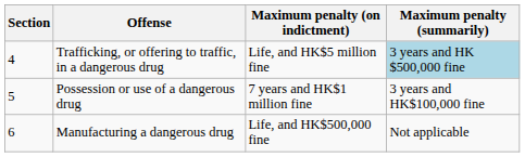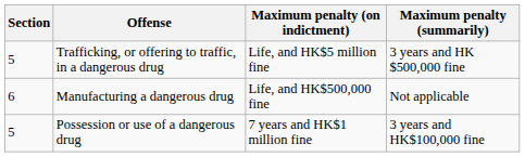 <table class="wikitable">
 <tr>
 <th>Section</th>
 <th>Offense</th>
 <th>Maximum penalty (on indictment)</th>
 <th>Maximum penalty (summarily)</th>
 </tr>
 <tr>
-<td>4</td>
+<td>5</td>
 <td>Trafficking, or offering to traffic, in a dangerous drug</td>
 <td>Life, and HK$5 million fine</td>
-<td style="background: lightblue;">3 years and HK $500,000 fine</td>
+<td>3 years and HK $500,000 fine</td>
+</tr>
+<tr>
+<td>6</td>
+<td>Manufacturing a dangerous drug</td>
+<td>Life, and HK$500,000 fine</td>
+<td>Not applicable</td>
 </tr>
 <tr>
 <td>5</td>
 <td>Possession or use of a dangerous drug</td>
 <td>7 years and HK$1 million fine</td>
 <td>3 years and HK$100,000 fine</td>
 </tr>
-<tr>
-<td>6</td>
-<td>Manufacturing a dangerous drug</td>
-<td>Life, and HK$500,000 fine</td>
-<td>Not applicable</td>
-</tr>
 </table>
